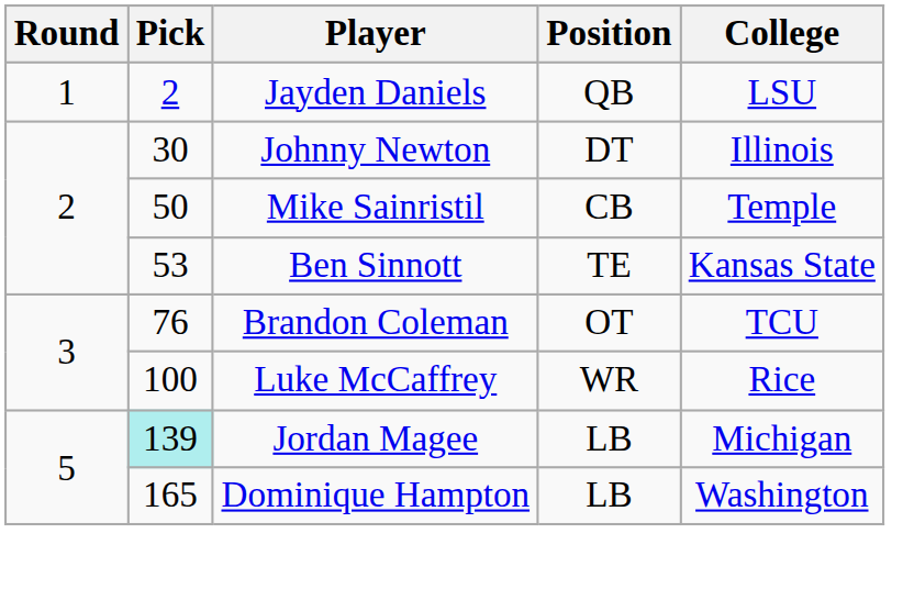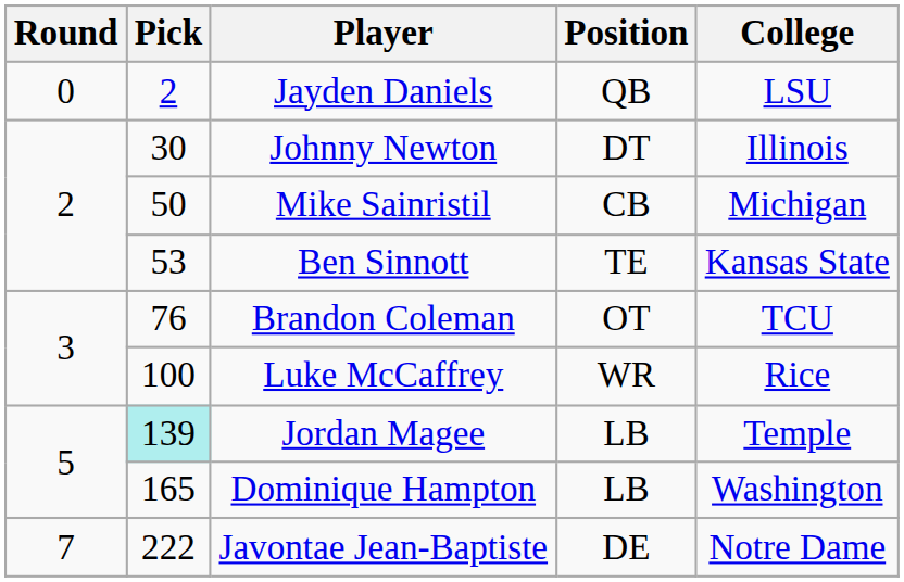 <table class="wikitable sortable sortable" style="text-align:center;">
 <tr>
 <th>Round</th>
 <th>Pick</th>
 <th>Player</th>
 <th>Position</th>
 <th>College</th>
 </tr>
 <tr>
-<td>1</td>
+<td>0</td>
 <td><a href='#'>2</a></td>
 <td><a href='#'>Jayden Daniels</a></td>
 <td>QB</td>
 <td><a href='#'>LSU</a></td>
 </tr>
 <tr>
 <td rowspan="3">2</td>
 <td>30</td>
 <td><a href='#'>Johnny Newton</a></td>
 <td>DT</td>
 <td><a href='#'>Illinois</a></td>
 </tr>
 <tr>
 <td>50</td>
 <td><a href='#'>Mike Sainristil</a></td>
 <td>CB</td>
-<td><a href='#'>Temple</a></td>
+<td><a href='#'>Michigan</a></td>
 </tr>
 <tr>
 <td>53</td>
 <td><a href='#'>Ben Sinnott</a></td>
 <td>TE</td>
 <td><a href='#'>Kansas State</a></td>
 </tr>
 <tr>
 <td rowspan="2">3</td>
 <td>76</td>
 <td><a href='#'>Brandon Coleman</a></td>
 <td>OT</td>
 <td><a href='#'>TCU</a></td>
 </tr>
 <tr>
 <td>100</td>
 <td><a href='#'>Luke McCaffrey</a></td>
 <td>WR</td>
 <td><a href='#'>Rice</a></td>
 </tr>
 <tr>
 <td rowspan="2">5</td>
 <td style="background: paleturquoise;">139</td>
 <td><a href='#'>Jordan Magee</a></td>
 <td>LB</td>
-<td><a href='#'>Michigan</a></td>
+<td><a href='#'>Temple</a></td>
 </tr>
 <tr>
 <td>165</td>
 <td><a href='#'>Dominique Hampton</a></td>
 <td>LB</td>
 <td><a href='#'>Washington</a></td>
 </tr>
+<tr>
+<td>7</td>
+<td>222</td>
+<td><a href='#'>Javontae Jean-Baptiste</a></td>
+<td>DE</td>
+<td><a href='#'>Notre Dame</a></td>
+</tr>
 </table>
